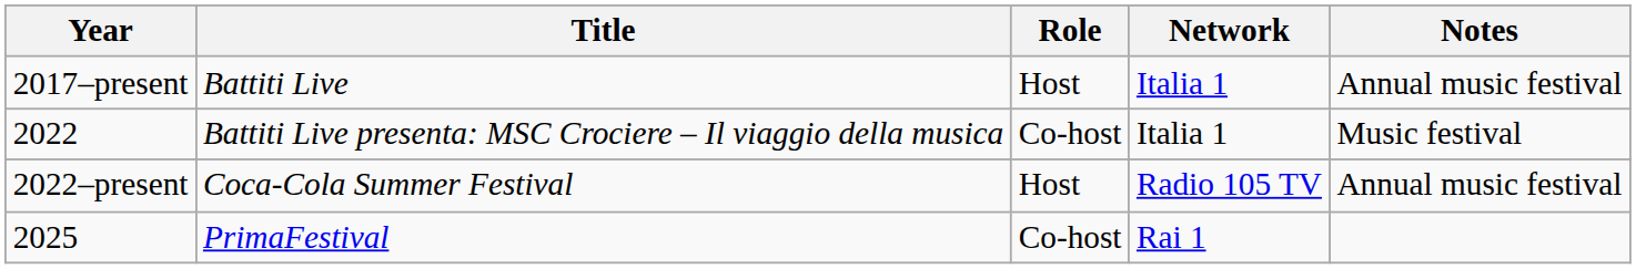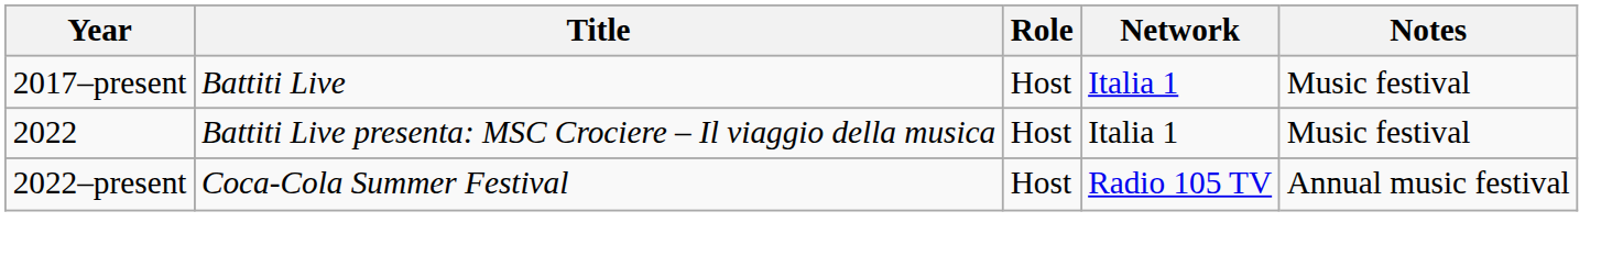 <table class="wikitable sortable">
 <tr>
 <th>Year</th>
 <th>Title</th>
 <th>Role</th>
 <th>Network</th>
 <th class="unsortable">Notes</th>
 </tr>
 <tr>
 <td>2017–present</td>
 <td><em>Battiti Live</em></td>
 <td>Host</td>
 <td><a href='#'>Italia 1</a></td>
-<td>Annual music festival</td>
+<td>Music festival</td>
 </tr>
 <tr>
 <td>2022</td>
 <td><em>Battiti Live presenta: MSC Crociere – Il viaggio della musica</em></td>
-<td>Co-host</td>
+<td>Host</td>
 <td>Italia 1</td>
 <td>Music festival</td>
 </tr>
 <tr>
 <td>2022–present</td>
 <td><em>Coca-Cola Summer Festival</em></td>
 <td>Host</td>
 <td><a href='#'>Radio 105 TV</a></td>
 <td>Annual music festival</td>
 </tr>
-<tr>
-<td>2025</td>
-<td><em><a href='#'>PrimaFestival</a></em></td>
-<td>Co-host</td>
-<td><a href='#'>Rai 1</a></td>
-<td></td>
-</tr>
 </table>
